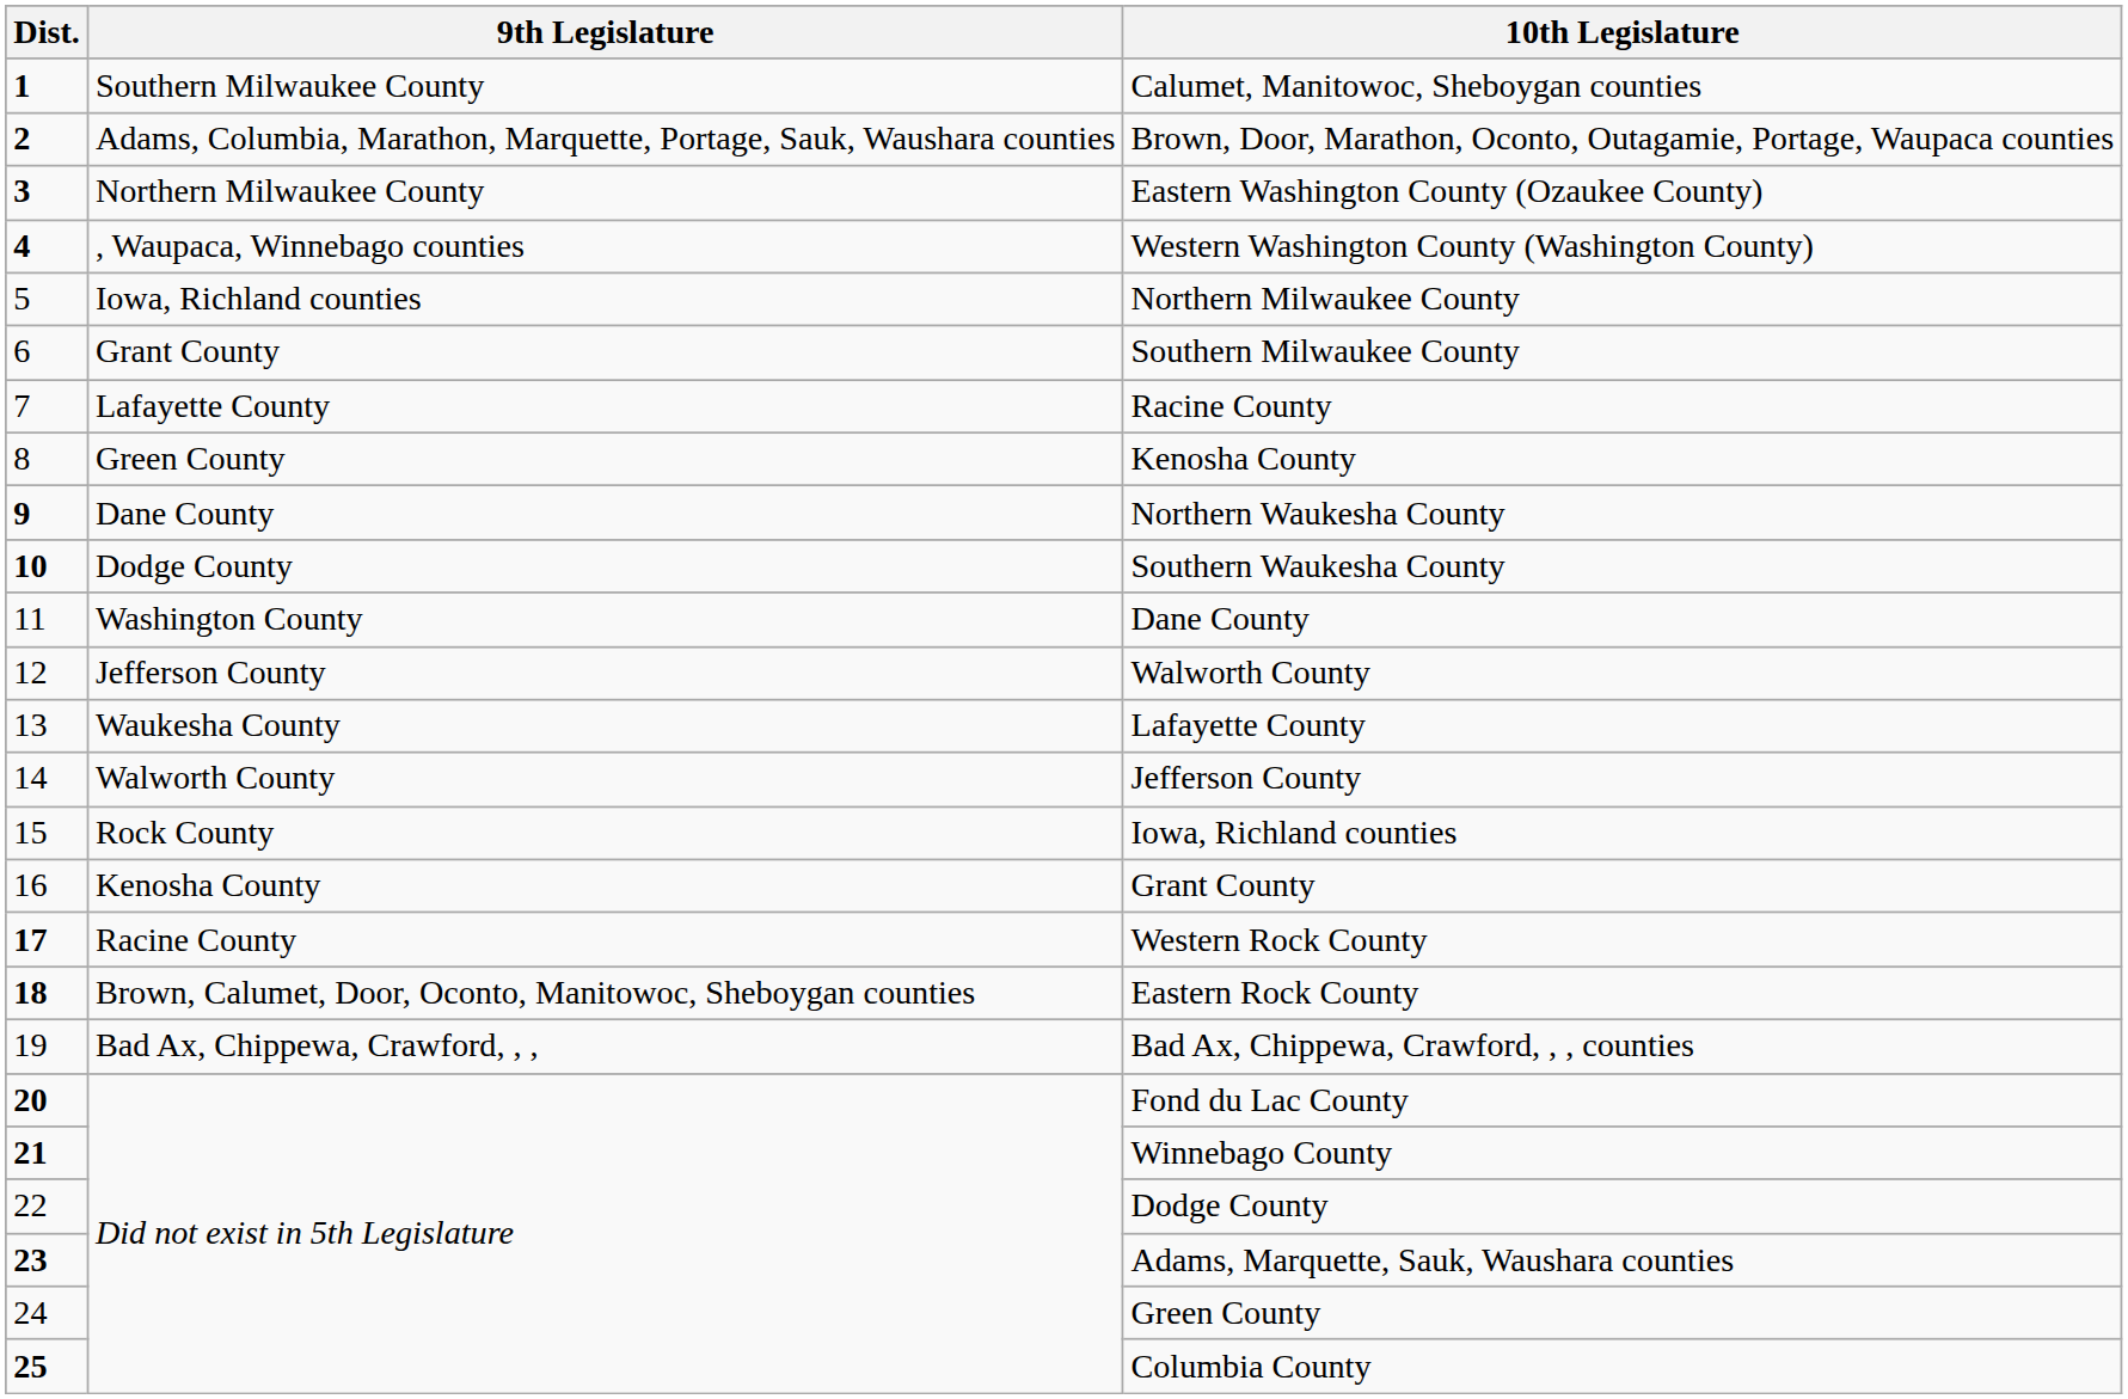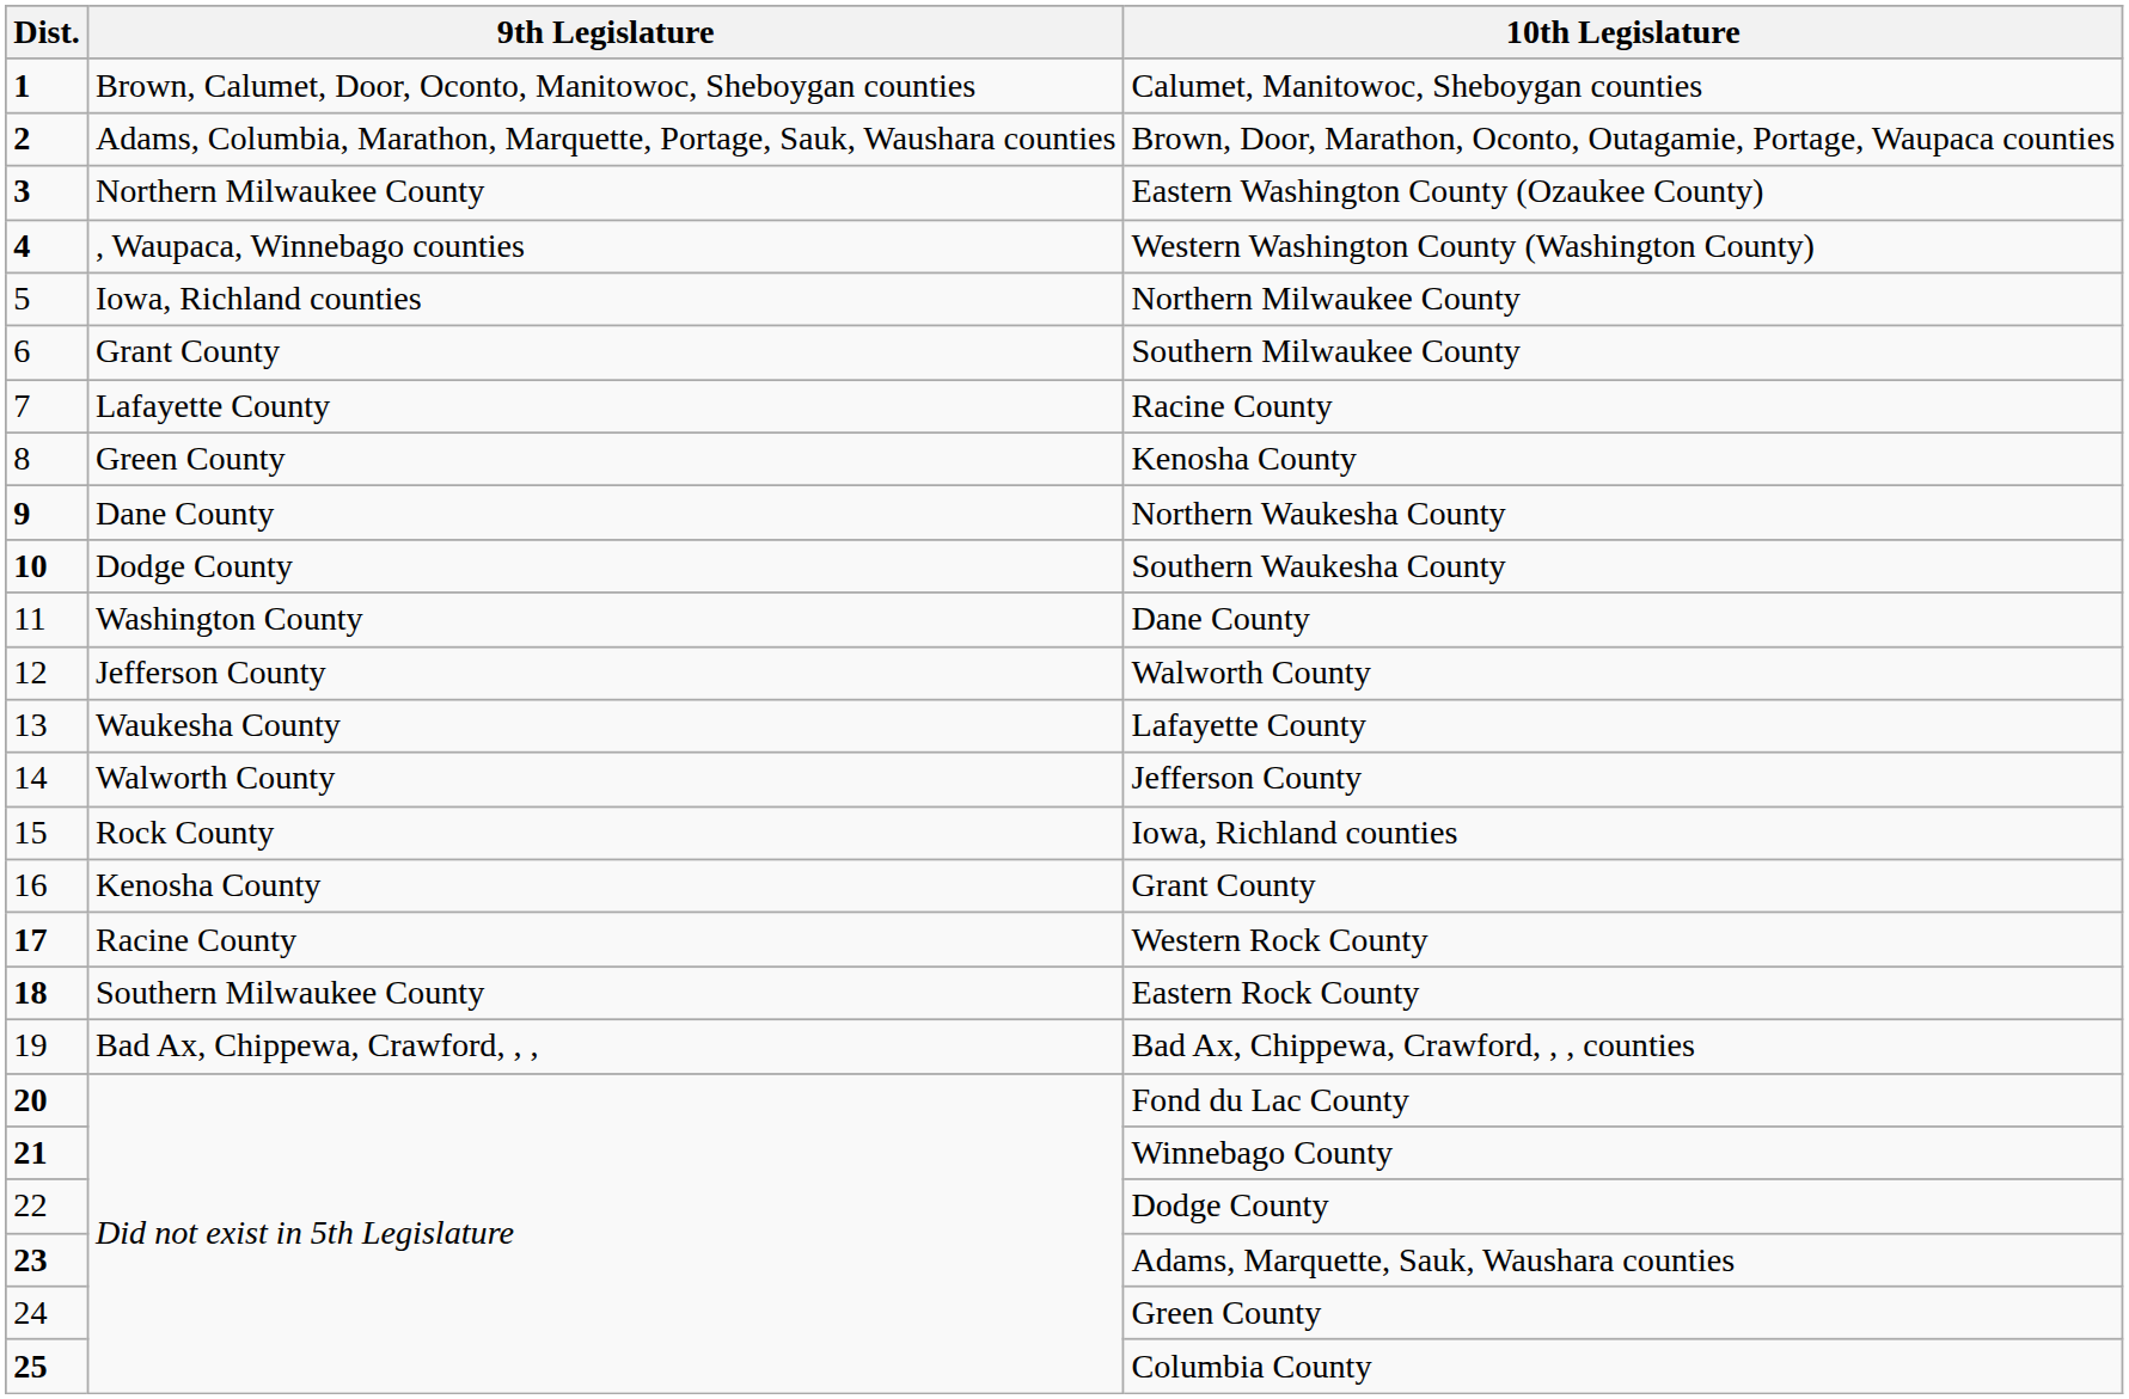 <table class="wikitable">
 <tr>
 <th>Dist.</th>
 <th>9th Legislature</th>
 <th>10th Legislature</th>
 </tr>
 <tr>
 <td><strong>1</strong></td>
-<td>Southern Milwaukee County</td>
+<td>Brown, Calumet, Door, Oconto, Manitowoc, Sheboygan counties</td>
 <td>Calumet, Manitowoc, Sheboygan counties</td>
 </tr>
 <tr>
 <td><strong>2</strong></td>
 <td>Adams, Columbia, Marathon, Marquette, Portage, Sauk, Waushara counties</td>
 <td>Brown, Door, Marathon, Oconto, Outagamie, Portage, Waupaca counties</td>
 </tr>
 <tr>
 <td><strong>3</strong></td>
 <td>Northern Milwaukee County</td>
 <td>Eastern Washington County (Ozaukee County)</td>
 </tr>
 <tr>
 <td><strong>4</strong></td>
 <td>, Waupaca, Winnebago counties</td>
 <td>Western Washington County (Washington County)</td>
 </tr>
 <tr>
 <td>5</td>
 <td>Iowa, Richland counties</td>
 <td>Northern Milwaukee County</td>
 </tr>
 <tr>
 <td>6</td>
 <td>Grant County</td>
 <td>Southern Milwaukee County</td>
 </tr>
 <tr>
 <td>7</td>
 <td>Lafayette County</td>
 <td>Racine County</td>
 </tr>
 <tr>
 <td>8</td>
 <td>Green County</td>
 <td>Kenosha County</td>
 </tr>
 <tr>
 <td><strong>9</strong></td>
 <td>Dane County</td>
 <td>Northern Waukesha County</td>
 </tr>
 <tr>
 <td><strong>10</strong></td>
 <td>Dodge County</td>
 <td>Southern Waukesha County</td>
 </tr>
 <tr>
 <td>11</td>
 <td>Washington County</td>
 <td>Dane County</td>
 </tr>
 <tr>
 <td>12</td>
 <td>Jefferson County</td>
 <td>Walworth County</td>
 </tr>
 <tr>
 <td>13</td>
 <td>Waukesha County</td>
 <td>Lafayette County</td>
 </tr>
 <tr>
 <td>14</td>
 <td>Walworth County</td>
 <td>Jefferson County</td>
 </tr>
 <tr>
 <td>15</td>
 <td>Rock County</td>
 <td>Iowa, Richland counties</td>
 </tr>
 <tr>
 <td>16</td>
 <td>Kenosha County</td>
 <td>Grant County</td>
 </tr>
 <tr>
 <td><strong>17</strong></td>
 <td>Racine County</td>
 <td>Western Rock County</td>
 </tr>
 <tr>
 <td><strong>18</strong></td>
-<td>Brown, Calumet, Door, Oconto, Manitowoc, Sheboygan counties</td>
+<td>Southern Milwaukee County</td>
 <td>Eastern Rock County</td>
 </tr>
 <tr>
 <td>19</td>
 <td>Bad Ax, Chippewa, Crawford, , , </td>
 <td>Bad Ax, Chippewa, Crawford, , ,  counties</td>
 </tr>
 <tr>
 <td><strong>20</strong></td>
 <td rowspan="6"><em>Did not exist in 5th Legislature</em></td>
 <td>Fond du Lac County</td>
 </tr>
 <tr>
 <td><strong>21</strong></td>
 <td>Winnebago County</td>
 </tr>
 <tr>
 <td>22</td>
 <td>Dodge County</td>
 </tr>
 <tr>
 <td><strong>23</strong></td>
 <td>Adams, Marquette, Sauk, Waushara counties</td>
 </tr>
 <tr>
 <td>24</td>
 <td>Green County</td>
 </tr>
 <tr>
 <td><strong>25</strong></td>
 <td>Columbia County</td>
 </tr>
 </table>
